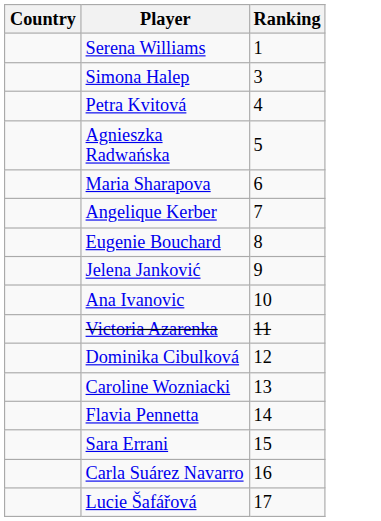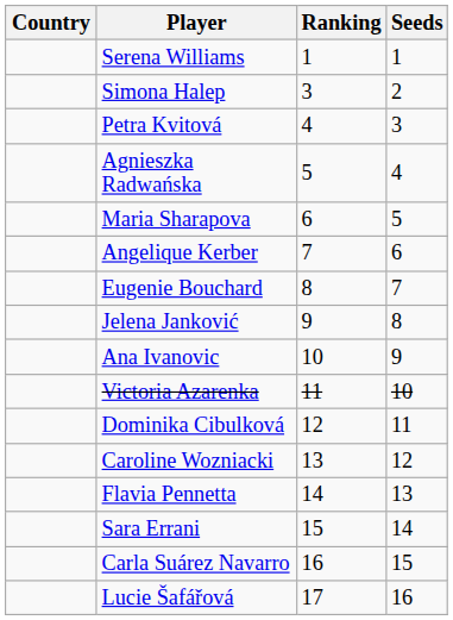 <table class="sortable wikitable">
 <tr>
 <th width="60">Country</th>
 <th width="140">Player</th>
 <th>Ranking</th>
+<th>Seeds</th>
 </tr>
 <tr>
 <td></td>
 <td><a href='#'>Serena Williams</a></td>
+<td>1</td>
 <td>1</td>
 </tr>
 <tr>
 <td></td>
 <td><a href='#'>Simona Halep</a></td>
 <td>3</td>
+<td>2</td>
 </tr>
 <tr>
 <td></td>
 <td><a href='#'>Petra Kvitová</a></td>
 <td>4</td>
+<td>3</td>
 </tr>
 <tr>
 <td></td>
 <td><a href='#'>Agnieszka Radwańska</a></td>
 <td>5</td>
+<td>4</td>
 </tr>
 <tr>
 <td></td>
 <td><a href='#'>Maria Sharapova</a></td>
 <td>6</td>
+<td>5</td>
 </tr>
 <tr>
 <td></td>
 <td><a href='#'>Angelique Kerber</a></td>
 <td>7</td>
+<td>6</td>
 </tr>
 <tr>
 <td></td>
 <td><a href='#'>Eugenie Bouchard</a></td>
 <td>8</td>
+<td>7</td>
 </tr>
 <tr>
 <td></td>
 <td><a href='#'>Jelena Janković</a></td>
 <td>9</td>
+<td>8</td>
 </tr>
 <tr>
 <td></td>
 <td><a href='#'>Ana Ivanovic</a></td>
 <td>10</td>
+<td>9</td>
 </tr>
 <tr>
 <td><s></s></td>
 <td><s><a href='#'>Victoria Azarenka</a></s></td>
 <td><s>11</s></td>
+<td><s>10</s></td>
 </tr>
 <tr>
 <td></td>
 <td><a href='#'>Dominika Cibulková</a></td>
 <td>12</td>
+<td>11</td>
 </tr>
 <tr>
 <td></td>
 <td><a href='#'>Caroline Wozniacki</a></td>
 <td>13</td>
+<td>12</td>
 </tr>
 <tr>
 <td></td>
 <td><a href='#'>Flavia Pennetta</a></td>
 <td>14</td>
+<td>13</td>
 </tr>
 <tr>
 <td></td>
 <td><a href='#'>Sara Errani</a></td>
 <td>15</td>
+<td>14</td>
 </tr>
 <tr>
 <td></td>
 <td><a href='#'>Carla Suárez Navarro</a></td>
 <td>16</td>
+<td>15</td>
 </tr>
 <tr>
 <td></td>
 <td><a href='#'>Lucie Šafářová</a></td>
 <td>17</td>
+<td>16</td>
 </tr>
 </table>
